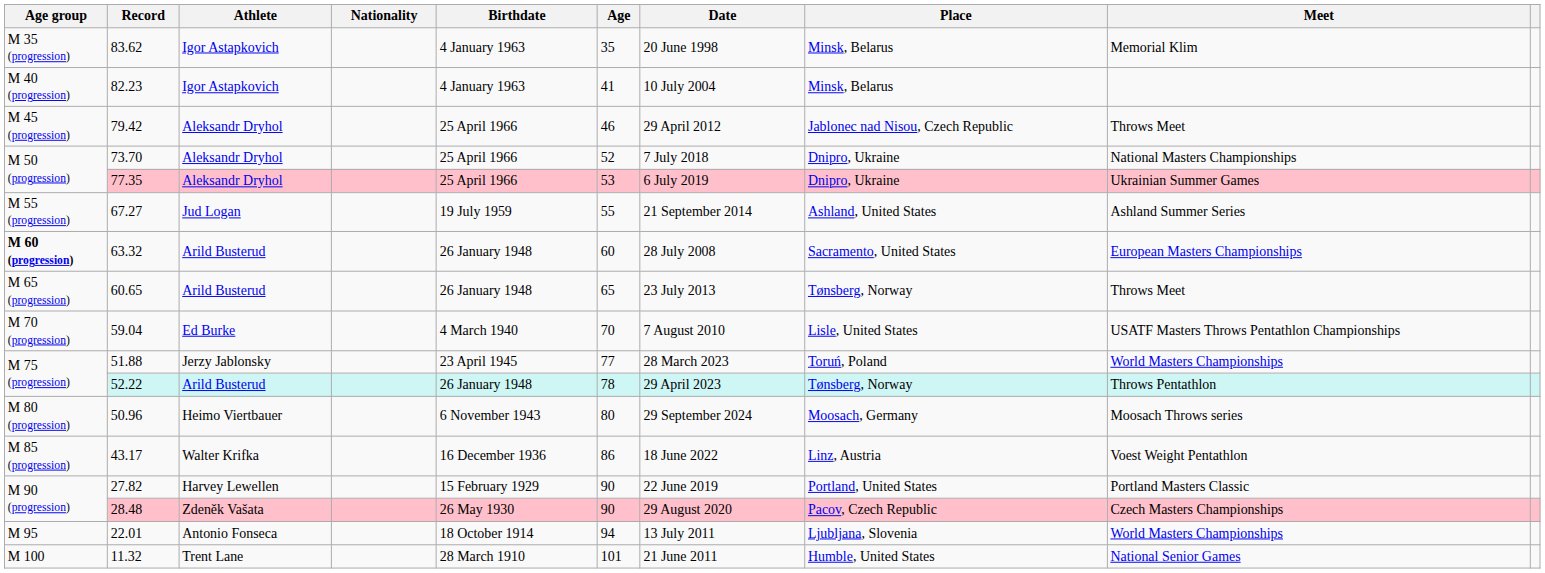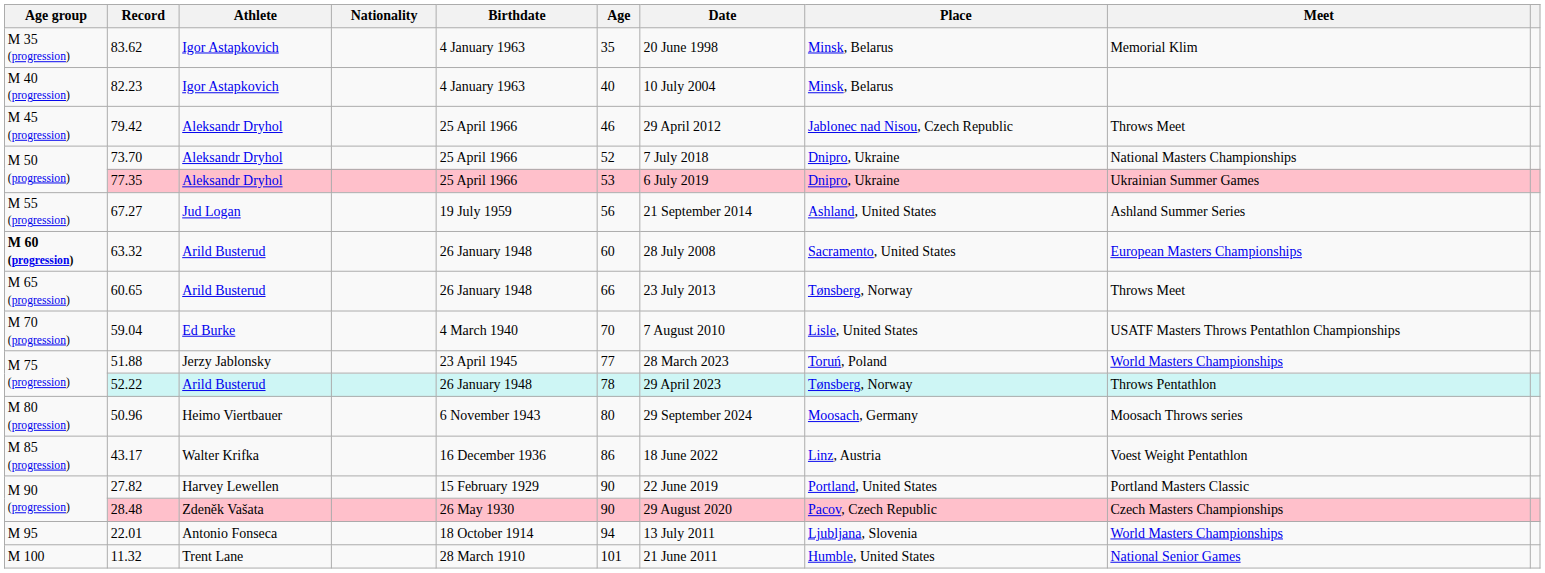 <table class="wikitable" style="font-size:90%; width: 100%;">
 <tr>
 <th>Age group</th>
 <th>Record</th>
 <th>Athlete</th>
 <th>Nationality</th>
 <th>Birthdate</th>
 <th>Age</th>
 <th>Date</th>
 <th>Place</th>
 <th>Meet</th>
 <th></th>
 </tr>
 <tr>
 <td>M 35 <br><small>(<a href='#'>progression</a>)</small></td>
 <td>83.62</td>
 <td><a href='#'>Igor Astapkovich</a></td>
 <td></td>
 <td>4 January 1963</td>
 <td>35</td>
 <td>20 June 1998</td>
 <td><a href='#'>Minsk</a>, Belarus</td>
 <td>Memorial Klim</td>
 <td></td>
 </tr>
 <tr>
 <td>M 40 <br><small>(<a href='#'>progression</a>)</small></td>
 <td>82.23</td>
 <td><a href='#'>Igor Astapkovich</a></td>
 <td></td>
 <td>4 January 1963</td>
-<td>41</td>
+<td>40</td>
 <td>10 July 2004</td>
 <td><a href='#'>Minsk</a>, Belarus</td>
 <td></td>
 <td></td>
 </tr>
 <tr>
 <td>M 45 <br><small>(<a href='#'>progression</a>)</small></td>
 <td>79.42</td>
 <td><a href='#'>Aleksandr Dryhol</a> </td>
 <td></td>
 <td>25 April 1966</td>
 <td>46</td>
 <td>29 April 2012</td>
 <td><a href='#'>Jablonec nad Nisou</a>, Czech Republic</td>
 <td>Throws Meet</td>
 <td></td>
 </tr>
 <tr>
 <td rowspan=2>M 50 <br><small>(<a href='#'>progression</a>)</small></td>
 <td>73.70</td>
 <td><a href='#'>Aleksandr Dryhol</a></td>
 <td></td>
 <td>25 April 1966</td>
 <td>52</td>
 <td>7 July 2018</td>
 <td><a href='#'>Dnipro</a>, Ukraine</td>
 <td>National Masters Championships</td>
 <td></td>
 </tr>
 <tr style="background:pink">
 <td>77.35</td>
 <td><a href='#'>Aleksandr Dryhol</a></td>
 <td></td>
 <td>25 April 1966</td>
 <td>53</td>
 <td>6 July 2019</td>
 <td><a href='#'>Dnipro</a>, Ukraine</td>
 <td>Ukrainian Summer Games</td>
 <td></td>
 </tr>
 <tr>
 <td>M 55 <br><small>(<a href='#'>progression</a>)</small></td>
 <td>67.27</td>
 <td><a href='#'>Jud Logan</a></td>
 <td></td>
 <td>19 July 1959</td>
-<td>55</td>
+<td>56</td>
 <td>21 September 2014</td>
 <td><a href='#'>Ashland</a>, United States</td>
 <td>Ashland Summer Series</td>
 <td></td>
 </tr>
 <tr>
 <td><strong>M 60 <br><small>(<a href='#'>progression</a>)</small></strong></td>
 <td>63.32</td>
 <td><a href='#'>Arild Busterud</a></td>
 <td></td>
 <td>26 January 1948</td>
 <td>60</td>
 <td>28 July 2008</td>
 <td><a href='#'>Sacramento</a>, United States</td>
 <td><a href='#'>European Masters Championships</a></td>
 <td></td>
 </tr>
 <tr>
 <td>M 65 <br><small>(<a href='#'>progression</a>)</small></td>
 <td>60.65</td>
 <td><a href='#'>Arild Busterud</a></td>
 <td></td>
 <td>26 January 1948</td>
-<td>65</td>
+<td>66</td>
 <td>23 July 2013</td>
 <td><a href='#'>Tønsberg</a>, Norway</td>
 <td>Throws Meet</td>
 <td></td>
 </tr>
 <tr>
 <td>M 70 <br><small>(<a href='#'>progression</a>)</small></td>
 <td>59.04</td>
 <td><a href='#'>Ed Burke</a></td>
 <td></td>
 <td>4 March 1940</td>
 <td>70</td>
 <td>7 August 2010</td>
 <td><a href='#'>Lisle</a>, United States</td>
 <td>USATF Masters Throws Pentathlon Championships</td>
 <td></td>
 </tr>
 <tr>
 <td rowspan=2>M 75 <br><small>(<a href='#'>progression</a>)</small></td>
 <td>51.88</td>
 <td>Jerzy Jablonsky</td>
 <td></td>
 <td>23 April 1945</td>
 <td>77</td>
 <td>28 March 2023</td>
 <td><a href='#'>Toruń</a>, Poland</td>
 <td><a href='#'>World Masters Championships</a></td>
 <td></td>
 </tr>
 <tr style="background:#cef6f5;">
 <td>52.22</td>
 <td><a href='#'>Arild Busterud</a></td>
 <td></td>
 <td>26 January 1948</td>
 <td>78</td>
 <td>29 April 2023</td>
 <td><a href='#'>Tønsberg</a>, Norway</td>
 <td>Throws Pentathlon</td>
 <td></td>
 </tr>
 <tr>
 <td>M 80 <br><small>(<a href='#'>progression</a>)</small></td>
 <td>50.96</td>
 <td>Heimo Viertbauer</td>
 <td></td>
 <td>6 November 1943</td>
 <td>80</td>
 <td>29 September 2024</td>
 <td><a href='#'>Moosach</a>, Germany</td>
 <td>Moosach Throws series</td>
 <td></td>
 </tr>
 <tr>
 <td>M 85 <br><small>(<a href='#'>progression</a>)</small></td>
 <td>43.17</td>
 <td>Walter Krifka</td>
 <td></td>
 <td>16 December 1936</td>
 <td>86</td>
 <td>18 June 2022</td>
 <td><a href='#'>Linz</a>, Austria</td>
 <td>Voest Weight Pentathlon</td>
 <td></td>
 </tr>
 <tr>
 <td rowspan =2>M 90 <br><small>(<a href='#'>progression</a>)</small></td>
 <td>27.82</td>
 <td>Harvey Lewellen</td>
 <td></td>
 <td>15 February 1929</td>
 <td>90</td>
 <td>22 June 2019</td>
 <td><a href='#'>Portland</a>, United States</td>
 <td>Portland Masters Classic</td>
 <td></td>
 </tr>
 <tr style="background:pink">
 <td>28.48</td>
 <td>Zdeněk Vašata</td>
 <td></td>
 <td>26 May 1930</td>
 <td>90</td>
 <td>29 August 2020</td>
 <td><a href='#'>Pacov</a>, Czech Republic</td>
 <td>Czech Masters Championships</td>
 <td></td>
 </tr>
 <tr>
 <td>M 95</td>
 <td>22.01</td>
 <td>Antonio Fonseca</td>
 <td></td>
 <td>18 October 1914</td>
 <td>94</td>
 <td>13 July 2011</td>
 <td><a href='#'>Ljubljana</a>, Slovenia</td>
 <td><a href='#'>World Masters Championships</a></td>
 <td></td>
 </tr>
 <tr>
 <td>M 100</td>
 <td>11.32</td>
 <td>Trent Lane</td>
 <td></td>
 <td>28 March 1910</td>
 <td>101</td>
 <td>21 June 2011</td>
 <td><a href='#'>Humble</a>, United States</td>
 <td><a href='#'>National Senior Games</a></td>
 <td></td>
 </tr>
 </table>
